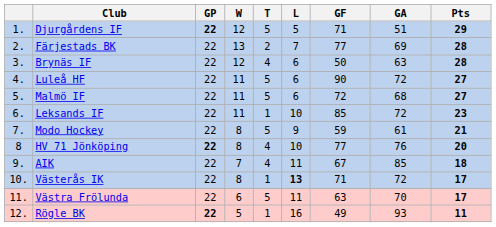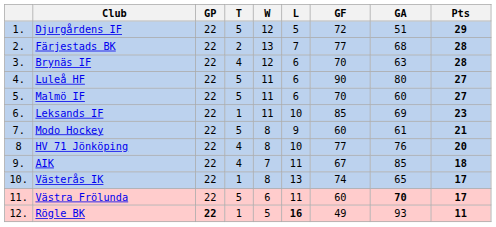 <table class="wikitable">
 <tr>
 <th width="30"></th>
 <th width="200">Club</th>
 <th width="30">GP</th>
+<th width="30">T</th>
 <th width="30">W</th>
-<th width="30">T</th>
 <th width="30">L</th>
 <th width="70">GF</th>
 <th width="70">GA</th>
 <th width="70">Pts</th>
 </tr>
 <tr bgcolor="#BCD2EE" align="center">
 <td>1.</td>
 <td align="left"><a href='#'>Djurgårdens IF</a></td>
-<td><strong>22</strong></td>
+<td>22</td>
+<td>5</td>
 <td>12</td>
 <td>5</td>
-<td>5</td>
-<td>71</td>
+<td>72</td>
 <td>51</td>
 <td><strong>29</strong></td>
 </tr>
 <tr bgcolor="#BCD2EE" align="center">
 <td>2.</td>
 <td align="left"><a href='#'>Färjestads BK</a></td>
 <td>22</td>
+<td>2</td>
 <td>13</td>
-<td>2</td>
 <td>7</td>
 <td>77</td>
-<td>69</td>
+<td>68</td>
 <td><strong>28</strong></td>
 </tr>
 <tr bgcolor="#BCD2EE" align="center">
 <td>3.</td>
 <td align="left"><a href='#'>Brynäs IF</a></td>
 <td>22</td>
+<td>4</td>
 <td>12</td>
-<td>4</td>
 <td>6</td>
-<td>50</td>
+<td>70</td>
 <td>63</td>
 <td><strong>28</strong></td>
 </tr>
 <tr bgcolor="#BCD2EE" align="center">
 <td>4.</td>
 <td align="left"><a href='#'>Luleå HF</a></td>
 <td>22</td>
+<td>5</td>
 <td>11</td>
-<td>5</td>
 <td>6</td>
 <td>90</td>
-<td>72</td>
+<td>80</td>
 <td><strong>27</strong></td>
 </tr>
 <tr bgcolor="#BCD2EE" align="center">
 <td>5.</td>
 <td align="left"><a href='#'>Malmö IF</a></td>
 <td>22</td>
+<td>5</td>
 <td>11</td>
-<td>5</td>
 <td>6</td>
-<td>72</td>
-<td>68</td>
+<td>70</td>
+<td>60</td>
 <td><strong>27</strong></td>
 </tr>
 <tr bgcolor="#BCD2EE" align="center">
 <td>6.</td>
 <td align="left"><a href='#'>Leksands IF</a></td>
 <td>22</td>
+<td>1</td>
 <td>11</td>
-<td>1</td>
 <td>10</td>
 <td>85</td>
-<td>72</td>
+<td>69</td>
 <td><strong>23</strong></td>
 </tr>
 <tr bgcolor="#BCD2EE" align="center">
 <td>7.</td>
 <td align="left"><a href='#'>Modo Hockey</a></td>
 <td>22</td>
+<td>5</td>
 <td>8</td>
-<td>5</td>
 <td>9</td>
-<td>59</td>
+<td>60</td>
 <td>61</td>
 <td><strong>21</strong></td>
 </tr>
 <tr bgcolor="#BCD2EE" align="center">
 <td>8</td>
 <td align="left"><a href='#'>HV 71 Jönköping</a></td>
-<td><strong>22</strong></td>
+<td>22</td>
+<td>4</td>
 <td>8</td>
-<td>4</td>
 <td>10</td>
 <td>77</td>
 <td>76</td>
 <td><strong>20</strong></td>
 </tr>
 <tr bgcolor="#BCD2EE" align="center">
 <td>9.</td>
 <td align="left"><a href='#'>AIK</a></td>
 <td>22</td>
+<td>4</td>
 <td>7</td>
-<td>4</td>
 <td>11</td>
 <td>67</td>
 <td>85</td>
 <td><strong>18</strong></td>
 </tr>
 <tr bgcolor="#BCD2EE" align="center">
 <td>10.</td>
 <td align="left"><a href='#'>Västerås IK</a></td>
 <td>22</td>
+<td>1</td>
 <td>8</td>
-<td>1</td>
-<td><strong>13</strong></td>
-<td>71</td>
-<td>72</td>
+<td>13</td>
+<td>74</td>
+<td>65</td>
 <td><strong>17</strong></td>
 </tr>
 <tr bgcolor="#ffcccc" align="center">
 <td>11.</td>
 <td align="left"><a href='#'>Västra Frölunda</a></td>
 <td>22</td>
+<td>5</td>
 <td>6</td>
-<td>5</td>
 <td>11</td>
-<td>63</td>
-<td>70</td>
+<td>60</td>
+<td><strong>70</strong></td>
 <td><strong>17</strong></td>
 </tr>
 <tr bgcolor="#ffcccc" align="center">
 <td>12.</td>
 <td align="left"><a href='#'>Rögle BK</a></td>
 <td><strong>22</strong></td>
+<td>1</td>
 <td>5</td>
-<td>1</td>
-<td>16</td>
+<td><strong>16</strong></td>
 <td>49</td>
 <td>93</td>
 <td><strong>11</strong></td>
 </tr>
 </table>
